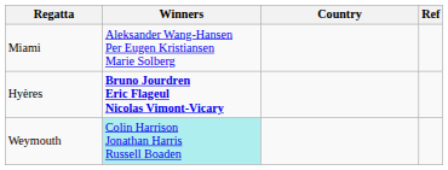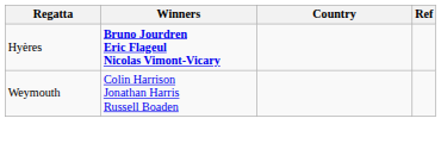 <table class="wikitable">
 <tr>
 <th width=120>Regatta</th>
 <th width=200px>Winners</th>
 <th width=200px>Country</th>
 <th>Ref</th>
-</tr>
-<tr>
-<td>Miami</td>
-<td><a href='#'>Aleksander Wang-Hansen</a><br><a href='#'>Per Eugen Kristiansen</a><br><a href='#'>Marie Solberg</a></td>
-<td></td>
-<td></td>
 </tr>
 <tr>
 <td>Hyères</td>
 <td><strong><a href='#'>Bruno Jourdren</a><br><a href='#'>Eric Flageul</a><br><a href='#'>Nicolas Vimont-Vicary</a></strong></td>
 <td></td>
 <td></td>
 </tr>
 <tr>
 <td>Weymouth</td>
-<td style="background: paleturquoise;"><a href='#'>Colin Harrison</a><br><a href='#'>Jonathan Harris</a><br><a href='#'>Russell Boaden</a></td>
+<td><a href='#'>Colin Harrison</a><br><a href='#'>Jonathan Harris</a><br><a href='#'>Russell Boaden</a></td>
 <td></td>
 <td></td>
 </tr>
 </table>
